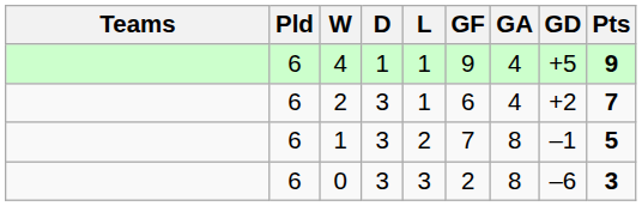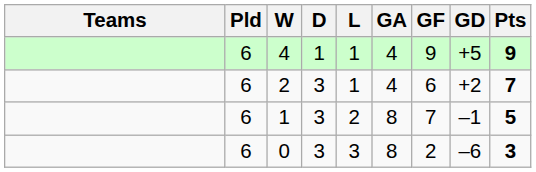 <table class="wikitable" style="text-align: center;">
 <tr>
 <th width=165>Teams</th>
 <th width=20>Pld</th>
 <th width=20>W</th>
 <th width=20>D</th>
 <th width=20>L</th>
+<th width=20>GA</th>
 <th width=20>GF</th>
-<th width=20>GA</th>
 <th width=20>GD</th>
 <th width=20>Pts</th>
 </tr>
 <tr align=center style="background:#ccffcc;">
 <td style="text-align:left;"></td>
 <td>6</td>
 <td>4</td>
 <td>1</td>
 <td>1</td>
+<td>4</td>
 <td>9</td>
-<td>4</td>
 <td>+5</td>
 <td><strong>9</strong></td>
 </tr>
 <tr align=center>
 <td style="text-align:left;"></td>
 <td>6</td>
 <td>2</td>
 <td>3</td>
 <td>1</td>
+<td>4</td>
 <td>6</td>
-<td>4</td>
 <td>+2</td>
 <td><strong>7</strong></td>
 </tr>
 <tr align=center>
 <td style="text-align:left;"></td>
 <td>6</td>
 <td>1</td>
 <td>3</td>
 <td>2</td>
+<td>8</td>
 <td>7</td>
-<td>8</td>
 <td>–1</td>
 <td><strong>5</strong></td>
 </tr>
 <tr align=center>
 <td style="text-align:left;"></td>
 <td>6</td>
 <td>0</td>
 <td>3</td>
 <td>3</td>
+<td>8</td>
 <td>2</td>
-<td>8</td>
 <td>–6</td>
 <td><strong>3</strong></td>
 </tr>
 </table>
